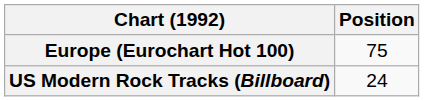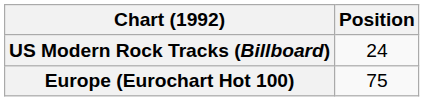 <table class="wikitable plainrowheaders">
 <tr>
 <th>Chart (1992)</th>
 <th>Position</th>
 </tr>
 <tr>
+<th scope="row">US Modern Rock Tracks (<em>Billboard</em>)</th>
+<td align="center">24</td>
+</tr>
+<tr>
 <th scope="row">Europe (Eurochart Hot 100)</th>
 <td align="center">75</td>
 </tr>
-<tr>
-<th scope="row">US Modern Rock Tracks (<em>Billboard</em>)</th>
-<td align="center">24</td>
-</tr>
 </table>
